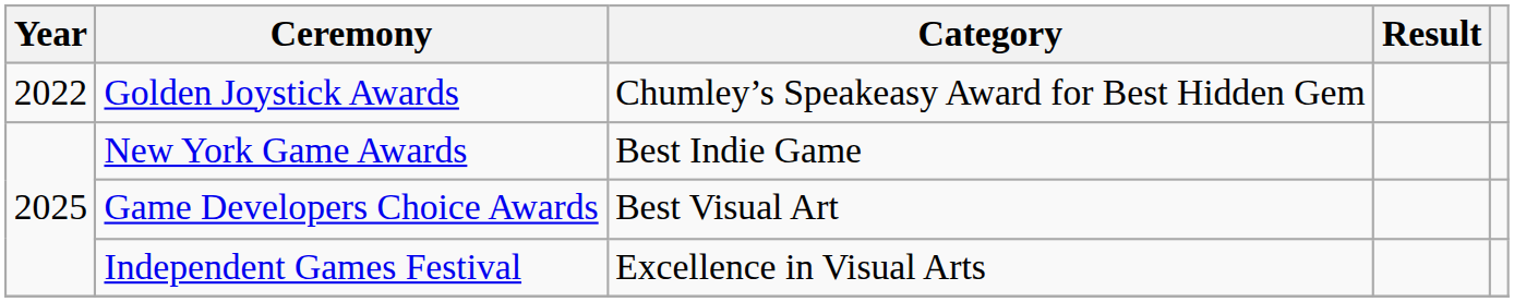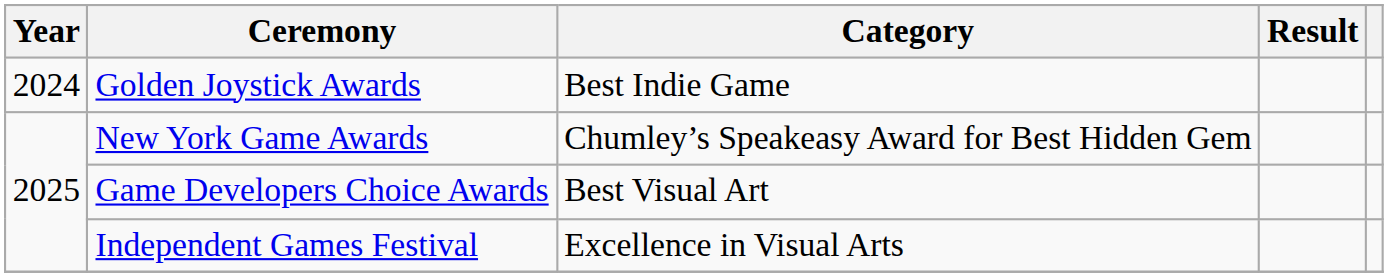 <table class="wikitable plainrowheaders sortable" width="auto">
 <tr>
 <th scope="col">Year</th>
 <th scope="col">Ceremony</th>
 <th scope="col">Category</th>
 <th scope="col">Result</th>
 <th scope="col" class="unsortable"></th>
 </tr>
 <tr>
-<td style="text-align:center;">2022</td>
+<td style="text-align:center;">2024</td>
 <td><a href='#'>Golden Joystick Awards</a></td>
-<td>Chumley’s Speakeasy Award for Best Hidden Gem</td>
+<td>Best Indie Game</td>
 <td></td>
 <td style="text-align:center;"></td>
 </tr>
 <tr>
 <td rowspan="3" style="text-align:center;">2025</td>
 <td><a href='#'>New York Game Awards</a></td>
-<td>Best Indie Game</td>
+<td>Chumley’s Speakeasy Award for Best Hidden Gem</td>
 <td></td>
 <td style="text-align:center;"></td>
 </tr>
 <tr>
 <td><a href='#'>Game Developers Choice Awards</a></td>
 <td>Best Visual Art</td>
 <td></td>
 <td style="text-align: center;"></td>
 </tr>
 <tr>
 <td><a href='#'>Independent Games Festival</a></td>
 <td>Excellence in Visual Arts</td>
 <td></td>
 <td style="text-align:center;"></td>
 </tr>
 <tr>
 </tr>
 </table>
